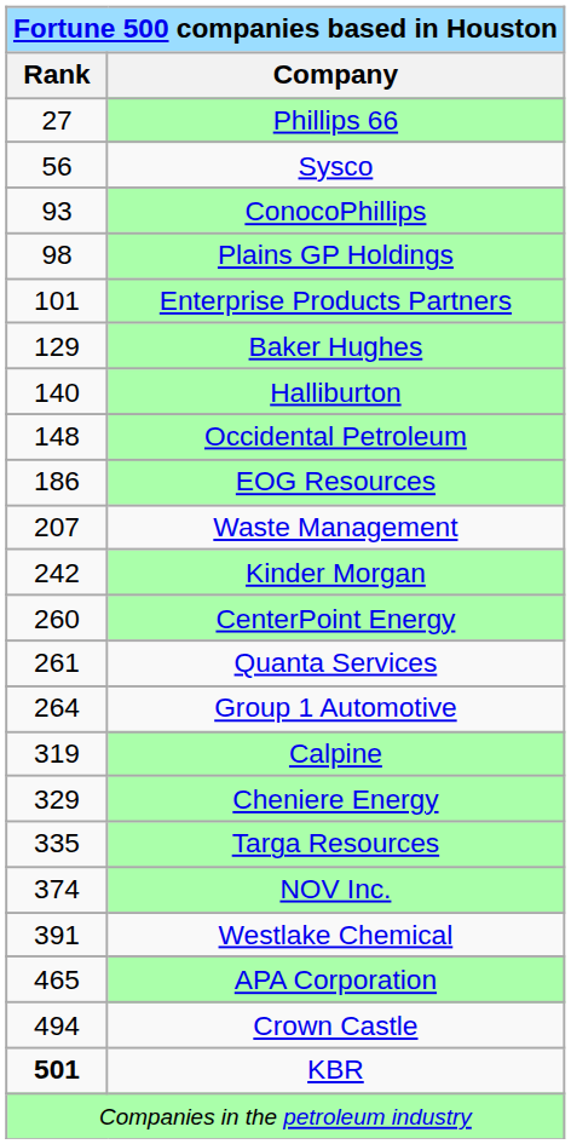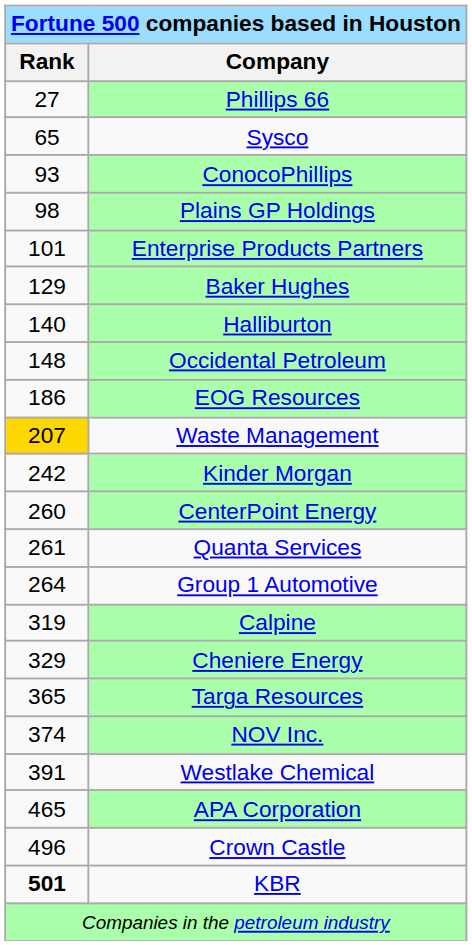 <table class="wikitable" style="float:right; font-size:75%; text-align:center; margin:1em;">
 <tr>
 <td colspan="3" style="background:#9BDDFF;"><strong><a href='#'>Fortune 500</a> companies based in Houston</strong></td>
 </tr>
 <tr>
 <th>Rank</th>
 <th>Company</th>
 </tr>
 <tr>
 <td>27</td>
 <td style="background:#afa;"><a href='#'>Phillips 66</a></td>
 </tr>
 <tr>
-<td>56</td>
+<td>65</td>
 <td><a href='#'>Sysco</a></td>
 </tr>
 <tr>
 <td>93</td>
 <td style="background:#afa;"><a href='#'>ConocoPhillips</a></td>
 </tr>
 <tr>
 <td>98</td>
 <td style="background:#afa;"><a href='#'>Plains GP Holdings</a></td>
 </tr>
 <tr>
 <td>101</td>
 <td style="background:#afa;"><a href='#'>Enterprise Products Partners</a></td>
 </tr>
 <tr>
 <td>129</td>
 <td style="background:#afa;"><a href='#'>Baker Hughes</a></td>
 </tr>
 <tr>
 <td>140</td>
 <td style="background:#afa;"><a href='#'>Halliburton</a></td>
 </tr>
 <tr>
 <td>148</td>
 <td style="background:#afa;"><a href='#'>Occidental Petroleum</a></td>
 </tr>
 <tr>
 <td>186</td>
 <td style="background:#afa;"><a href='#'>EOG Resources</a></td>
 </tr>
 <tr>
-<td>207</td>
+<td style="background: gold;">207</td>
 <td><a href='#'>Waste Management</a></td>
 </tr>
 <tr>
 <td>242</td>
 <td style="background:#afa;"><a href='#'>Kinder Morgan</a></td>
 </tr>
 <tr>
 <td>260</td>
 <td style="background:#afa;"><a href='#'>CenterPoint Energy</a></td>
 </tr>
 <tr>
 <td>261</td>
 <td><a href='#'>Quanta Services</a></td>
 </tr>
 <tr>
 <td>264</td>
 <td><a href='#'>Group 1 Automotive</a></td>
 </tr>
 <tr>
 <td>319</td>
 <td style="background:#afa;"><a href='#'>Calpine</a></td>
 </tr>
 <tr>
 <td>329</td>
 <td style="background:#afa;"><a href='#'>Cheniere Energy</a></td>
 </tr>
 <tr>
-<td>335</td>
+<td>365</td>
 <td style="background:#afa;"><a href='#'>Targa Resources</a></td>
 </tr>
 <tr>
 <td>374</td>
 <td style="background:#afa;"><a href='#'>NOV Inc.</a></td>
 </tr>
 <tr>
 <td>391</td>
 <td><a href='#'>Westlake Chemical</a></td>
 </tr>
 <tr>
 <td>465</td>
 <td style="background:#afa;"><a href='#'>APA Corporation</a></td>
 </tr>
 <tr>
-<td>494</td>
+<td>496</td>
 <td><a href='#'>Crown Castle</a></td>
 </tr>
 <tr>
 <td><strong>501</strong></td>
 <td><a href='#'>KBR</a></td>
 </tr>
 <tr>
 <td colspan="3" style="background:#afa;"><em><small>Companies in the <a href='#'>petroleum industry</a></small></em></td>
 </tr>
 </table>
